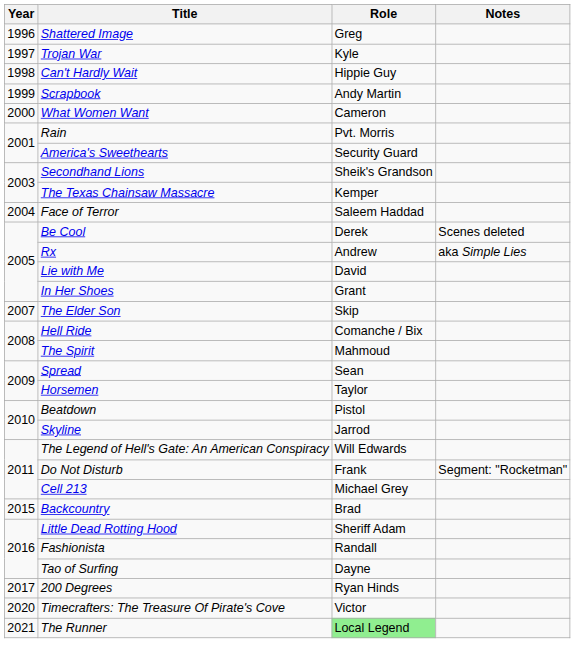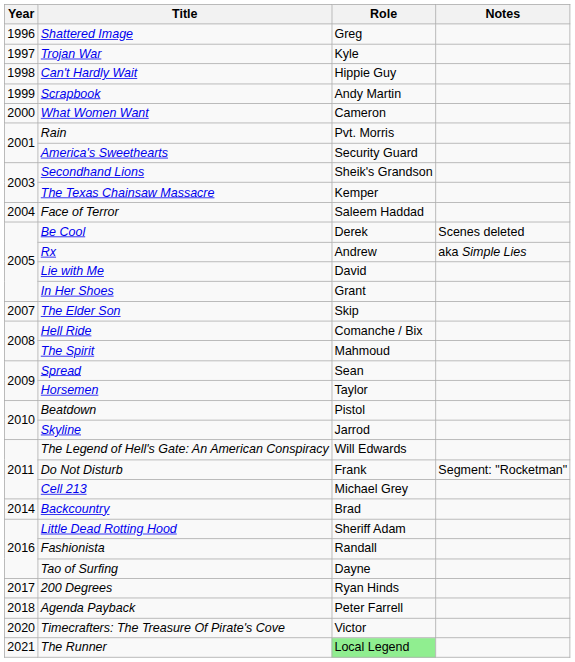 <table class="wikitable sortable">
 <tr>
 <th>Year</th>
 <th>Title</th>
 <th>Role</th>
 <th class="unsortable">Notes</th>
 </tr>
 <tr>
 <td>1996</td>
 <td><em><a href='#'>Shattered Image</a></em></td>
 <td>Greg</td>
 <td></td>
 </tr>
 <tr>
 <td>1997</td>
 <td><em><a href='#'>Trojan War</a></em></td>
 <td>Kyle</td>
 <td></td>
 </tr>
 <tr>
 <td>1998</td>
 <td><em><a href='#'>Can't Hardly Wait</a></em></td>
 <td>Hippie Guy</td>
 <td></td>
 </tr>
 <tr>
 <td>1999</td>
 <td><em><a href='#'>Scrapbook</a></em></td>
 <td>Andy Martin</td>
 <td></td>
 </tr>
 <tr>
 <td>2000</td>
 <td><em><a href='#'>What Women Want</a></em></td>
 <td>Cameron</td>
 <td></td>
 </tr>
 <tr>
 <td rowspan="2">2001</td>
 <td><em>Rain</em></td>
 <td>Pvt. Morris</td>
 <td></td>
 </tr>
 <tr>
 <td><em><a href='#'>America's Sweethearts</a></em></td>
 <td>Security Guard</td>
 <td></td>
 </tr>
 <tr>
 <td rowspan="2">2003</td>
 <td><em><a href='#'>Secondhand Lions</a></em></td>
 <td>Sheik's Grandson</td>
 <td></td>
 </tr>
 <tr>
 <td><em><a href='#'>The Texas Chainsaw Massacre</a></em></td>
 <td>Kemper</td>
 <td></td>
 </tr>
 <tr>
 <td>2004</td>
 <td><em>Face of Terror</em></td>
 <td>Saleem Haddad</td>
 <td></td>
 </tr>
 <tr>
 <td rowspan="4">2005</td>
 <td><em><a href='#'>Be Cool</a></em></td>
 <td>Derek</td>
 <td>Scenes deleted</td>
 </tr>
 <tr>
 <td><em><a href='#'>Rx</a></em></td>
 <td>Andrew</td>
 <td>aka <em>Simple Lies</em></td>
 </tr>
 <tr>
 <td><em><a href='#'>Lie with Me</a></em></td>
 <td>David</td>
 <td></td>
 </tr>
 <tr>
 <td><em><a href='#'>In Her Shoes</a></em></td>
 <td>Grant</td>
 <td></td>
 </tr>
 <tr>
 <td>2007</td>
 <td><em><a href='#'>The Elder Son</a></em></td>
 <td>Skip</td>
 <td></td>
 </tr>
 <tr>
 <td rowspan="2">2008</td>
 <td><em><a href='#'>Hell Ride</a></em></td>
 <td>Comanche / Bix</td>
 <td></td>
 </tr>
 <tr>
 <td><em><a href='#'>The Spirit</a></em></td>
 <td>Mahmoud</td>
 <td></td>
 </tr>
 <tr>
 <td rowspan="2">2009</td>
 <td><em><a href='#'>Spread</a></em></td>
 <td>Sean</td>
 <td></td>
 </tr>
 <tr>
 <td><em><a href='#'>Horsemen</a></em></td>
 <td>Taylor</td>
 <td></td>
 </tr>
 <tr>
 <td rowspan="2">2010</td>
 <td><em>Beatdown</em></td>
 <td>Pistol</td>
 <td></td>
 </tr>
 <tr>
 <td><em><a href='#'>Skyline</a></em></td>
 <td>Jarrod</td>
 <td></td>
 </tr>
 <tr>
 <td rowspan="3">2011</td>
 <td><em>The Legend of Hell's Gate: An American Conspiracy</em></td>
 <td>Will Edwards</td>
 <td></td>
 </tr>
 <tr>
 <td><em>Do Not Disturb</em></td>
 <td>Frank</td>
 <td>Segment: "Rocketman"</td>
 </tr>
 <tr>
 <td><em><a href='#'>Cell 213</a></em></td>
 <td>Michael Grey</td>
 <td></td>
 </tr>
 <tr>
-<td>2015</td>
+<td>2014</td>
 <td><em><a href='#'>Backcountry</a></em></td>
 <td>Brad</td>
 <td></td>
 </tr>
 <tr>
 <td rowspan="3">2016</td>
 <td><em><a href='#'>Little Dead Rotting Hood</a></em></td>
 <td>Sheriff Adam</td>
 <td></td>
 </tr>
 <tr>
 <td><em>Fashionista</em></td>
 <td>Randall</td>
 <td></td>
 </tr>
 <tr>
 <td><em>Tao of Surfing</em></td>
 <td>Dayne</td>
 <td></td>
 </tr>
 <tr>
 <td>2017</td>
 <td><em>200 Degrees</em></td>
 <td>Ryan Hinds</td>
 <td></td>
 </tr>
 <tr>
+<td>2018</td>
+<td><em>Agenda Payback</em></td>
+<td>Peter Farrell</td>
+<td></td>
+</tr>
+<tr>
 <td>2020</td>
 <td><em>Timecrafters: The Treasure Of Pirate's Cove</em></td>
 <td>Victor</td>
 <td></td>
 </tr>
 <tr>
 <td>2021</td>
 <td><em>The Runner</em></td>
 <td style="background: lightgreen;">Local Legend</td>
 <td></td>
 </tr>
 </table>
